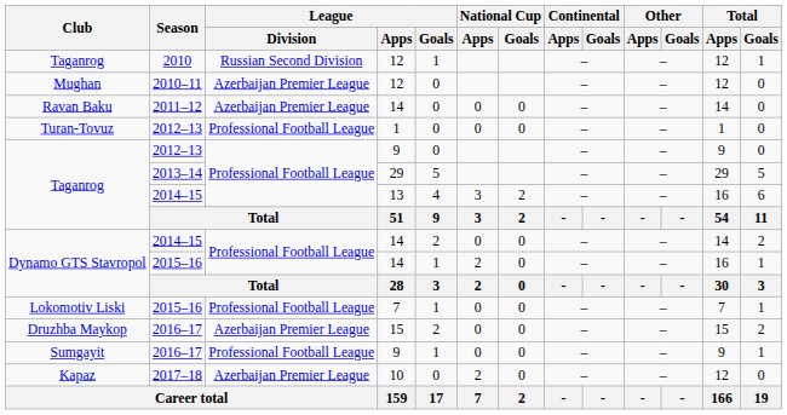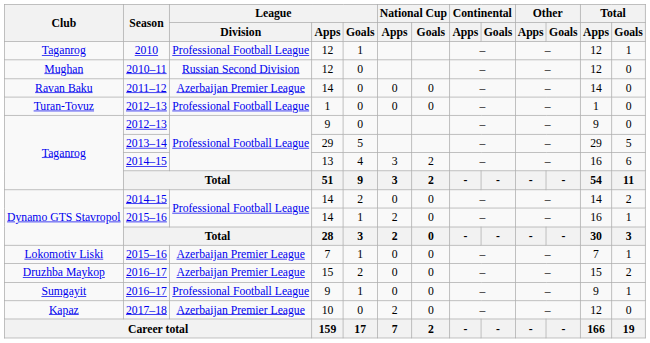 <table class="wikitable" style="text-align: center;">
 <tr>
 <th rowspan="2">Club</th>
 <th rowspan="2">Season</th>
 <th colspan="3">League</th>
 <th colspan="2">National Cup</th>
 <th colspan="2">Continental</th>
 <th colspan="2">Other</th>
 <th colspan="2">Total</th>
 </tr>
 <tr>
 <th>Division</th>
 <th>Apps</th>
 <th>Goals</th>
 <th>Apps</th>
 <th>Goals</th>
 <th>Apps</th>
 <th>Goals</th>
 <th>Apps</th>
 <th>Goals</th>
 <th>Apps</th>
 <th>Goals</th>
 </tr>
 <tr>
 <td valign="center"><a href='#'>Taganrog</a></td>
 <td><a href='#'>2010</a></td>
-<td><a href='#'>Russian Second Division</a></td>
+<td><a href='#'>Professional Football League</a></td>
 <td>12</td>
 <td>1</td>
 <td></td>
 <td></td>
 <td colspan="2">–</td>
 <td colspan="2">–</td>
 <td>12</td>
 <td>1</td>
 </tr>
 <tr>
 <td valign="center"><a href='#'>Mughan</a></td>
 <td><a href='#'>2010–11</a></td>
-<td><a href='#'>Azerbaijan Premier League</a></td>
+<td><a href='#'>Russian Second Division</a></td>
 <td>12</td>
 <td>0</td>
 <td></td>
 <td></td>
 <td colspan="2">–</td>
 <td colspan="2">–</td>
 <td>12</td>
 <td>0</td>
 </tr>
 <tr>
 <td valign="center"><a href='#'>Ravan Baku</a></td>
 <td><a href='#'>2011–12</a></td>
 <td><a href='#'>Azerbaijan Premier League</a></td>
 <td>14</td>
 <td>0</td>
 <td>0</td>
 <td>0</td>
 <td colspan="2">–</td>
 <td colspan="2">–</td>
 <td>14</td>
 <td>0</td>
 </tr>
 <tr>
 <td valign="center"><a href='#'>Turan-Tovuz</a></td>
 <td><a href='#'>2012–13</a></td>
 <td><a href='#'>Professional Football League</a></td>
 <td>1</td>
 <td>0</td>
 <td>0</td>
 <td>0</td>
 <td colspan="2">–</td>
 <td colspan="2">–</td>
 <td>1</td>
 <td>0</td>
 </tr>
 <tr>
 <td rowspan="4" valign="center"><a href='#'>Taganrog</a></td>
 <td><a href='#'>2012–13</a></td>
 <td rowspan="3" valign="center"><a href='#'>Professional Football League</a></td>
 <td>9</td>
 <td>0</td>
 <td></td>
 <td></td>
 <td colspan="2">–</td>
 <td colspan="2">–</td>
 <td>9</td>
 <td>0</td>
 </tr>
 <tr>
 <td><a href='#'>2013–14</a></td>
 <td>29</td>
 <td>5</td>
 <td></td>
 <td></td>
 <td colspan="2">–</td>
 <td colspan="2">–</td>
 <td>29</td>
 <td>5</td>
 </tr>
 <tr>
 <td><a href='#'>2014–15</a></td>
 <td>13</td>
 <td>4</td>
 <td>3</td>
 <td>2</td>
 <td colspan="2">–</td>
 <td colspan="2">–</td>
 <td>16</td>
 <td>6</td>
 </tr>
 <tr>
 <th colspan="2">Total</th>
 <th>51</th>
 <th>9</th>
 <th>3</th>
 <th>2</th>
 <th>-</th>
 <th>-</th>
 <th>-</th>
 <th>-</th>
 <th>54</th>
 <th>11</th>
 </tr>
 <tr>
 <td rowspan="3" valign="center"><a href='#'>Dynamo GTS Stavropol</a></td>
 <td><a href='#'>2014–15</a></td>
 <td rowspan="2" valign="center"><a href='#'>Professional Football League</a></td>
 <td>14</td>
 <td>2</td>
 <td>0</td>
 <td>0</td>
 <td colspan="2">–</td>
 <td colspan="2">–</td>
 <td>14</td>
 <td>2</td>
 </tr>
 <tr>
 <td><a href='#'>2015–16</a></td>
 <td>14</td>
 <td>1</td>
 <td>2</td>
 <td>0</td>
 <td colspan="2">–</td>
 <td colspan="2">–</td>
 <td>16</td>
 <td>1</td>
 </tr>
 <tr>
 <th colspan="2">Total</th>
 <th>28</th>
 <th>3</th>
 <th>2</th>
 <th>0</th>
 <th>-</th>
 <th>-</th>
 <th>-</th>
 <th>-</th>
 <th>30</th>
 <th>3</th>
 </tr>
 <tr>
 <td valign="center"><a href='#'>Lokomotiv Liski</a></td>
 <td><a href='#'>2015–16</a></td>
-<td><a href='#'>Professional Football League</a></td>
+<td><a href='#'>Azerbaijan Premier League</a></td>
 <td>7</td>
 <td>1</td>
 <td>0</td>
 <td>0</td>
 <td colspan="2">–</td>
 <td colspan="2">–</td>
 <td>7</td>
 <td>1</td>
 </tr>
 <tr>
 <td valign="center"><a href='#'>Druzhba Maykop</a></td>
 <td><a href='#'>2016–17</a></td>
 <td><a href='#'>Azerbaijan Premier League</a></td>
 <td>15</td>
 <td>2</td>
 <td>0</td>
 <td>0</td>
 <td colspan="2">–</td>
 <td colspan="2">–</td>
 <td>15</td>
 <td>2</td>
 </tr>
 <tr>
 <td valign="center"><a href='#'>Sumgayit</a></td>
 <td><a href='#'>2016–17</a></td>
 <td><a href='#'>Professional Football League</a></td>
 <td>9</td>
 <td>1</td>
 <td>0</td>
 <td>0</td>
 <td colspan="2">–</td>
 <td colspan="2">–</td>
 <td>9</td>
 <td>1</td>
 </tr>
 <tr>
 <td valign="center"><a href='#'>Kapaz</a></td>
 <td><a href='#'>2017–18</a></td>
 <td><a href='#'>Azerbaijan Premier League</a></td>
 <td>10</td>
 <td>0</td>
 <td>2</td>
 <td>0</td>
 <td colspan="2">–</td>
 <td colspan="2">–</td>
 <td>12</td>
 <td>0</td>
 </tr>
 <tr>
 <th colspan="3">Career total</th>
 <th>159</th>
 <th>17</th>
 <th>7</th>
 <th>2</th>
 <th>-</th>
 <th>-</th>
 <th>-</th>
 <th>-</th>
 <th>166</th>
 <th>19</th>
 </tr>
 </table>
